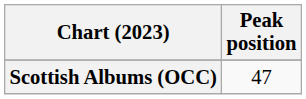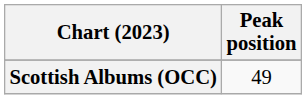 <table class="wikitable sortable plainrowheaders" style="text-align:center;">
 <tr>
 <th scope="col">Chart (2023)</th>
 <th scope="col">Peak<br>position</th>
 </tr>
 <tr>
 </tr>
 <tr>
 </tr>
 <tr>
 </tr>
 <tr>
 <th scope="row">Scottish Albums (OCC)</th>
-<td>47</td>
+<td>49</td>
 </tr>
 <tr>
 </tr>
 </table>
